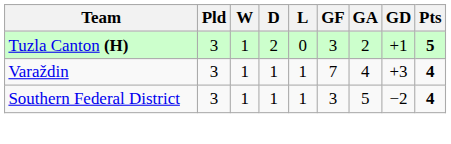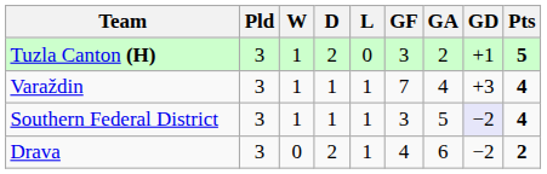 <table class="wikitable" style="text-align:center;">
 <tr>
 <th width=175>Team</th>
 <th width=20 abbr="Played">Pld</th>
 <th width=20 abbr="Won">W</th>
 <th width=20 abbr="Drawn">D</th>
 <th width=20 abbr="Lost">L</th>
 <th width=20 abbr="Goals for">GF</th>
 <th width=20 abbr="Goals against">GA</th>
 <th width=20 abbr="Goal difference">GD</th>
 <th width=20 abbr="Points">Pts</th>
 </tr>
 <tr bgcolor=#ccffcc>
 <td align=left> <a href='#'>Tuzla Canton</a> <strong>(H)</strong></td>
 <td>3</td>
 <td>1</td>
 <td>2</td>
 <td>0</td>
 <td>3</td>
 <td>2</td>
 <td>+1</td>
 <td><strong>5</strong></td>
 </tr>
 <tr>
 <td align=left> <a href='#'>Varaždin</a></td>
 <td>3</td>
 <td>1</td>
 <td>1</td>
 <td>1</td>
 <td>7</td>
 <td>4</td>
 <td>+3</td>
 <td><strong>4</strong></td>
 </tr>
 <tr>
 <td align=left> <a href='#'>Southern Federal District</a></td>
 <td>3</td>
 <td>1</td>
 <td>1</td>
 <td>1</td>
 <td>3</td>
 <td>5</td>
-<td>−2</td>
+<td style="background: lavender;">−2</td>
 <td><strong>4</strong></td>
 </tr>
+<tr>
+<td align=left> <a href='#'>Drava</a></td>
+<td>3</td>
+<td>0</td>
+<td>2</td>
+<td>1</td>
+<td>4</td>
+<td>6</td>
+<td>−2</td>
+<td><strong>2</strong></td>
+</tr>
 </table>
